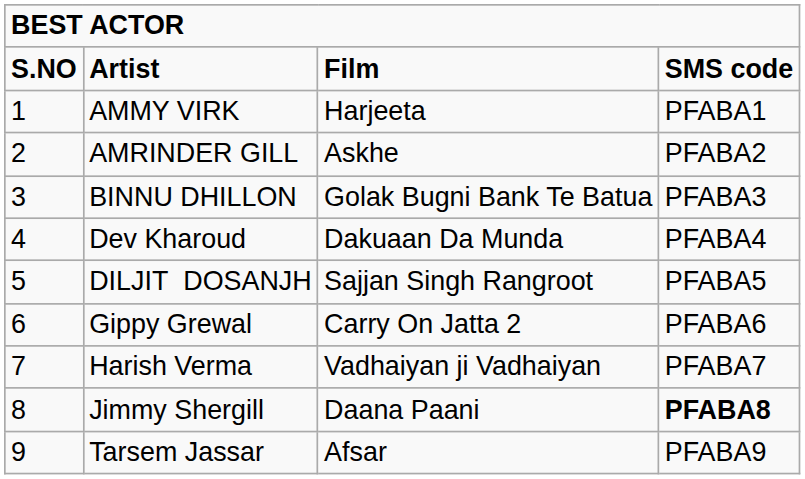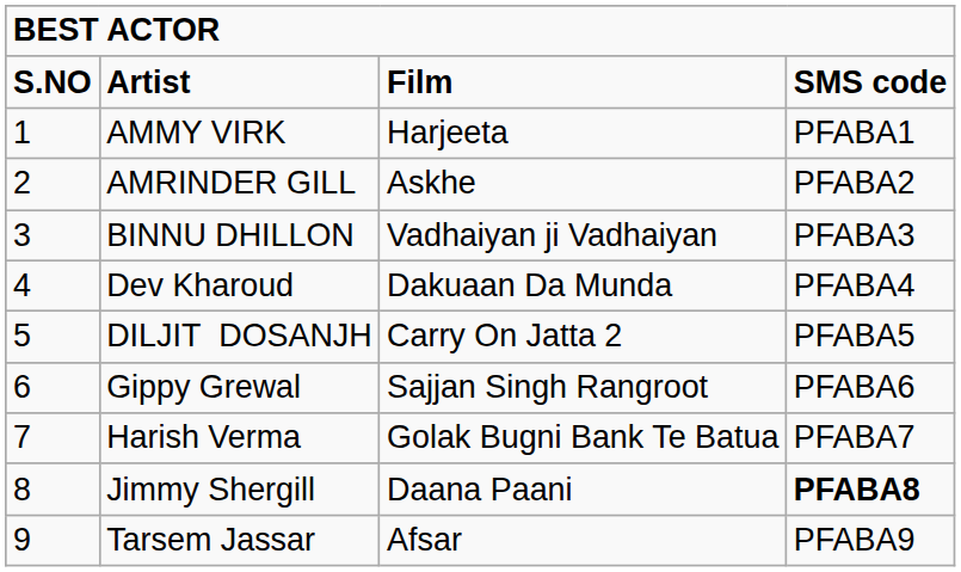 <table class="wikitable">
 <tr>
 <td colspan="4"><strong>BEST ACTOR</strong></td>
 </tr>
 <tr>
 <td><strong>S.NO</strong></td>
 <td><strong>Artist</strong></td>
 <td><strong>Film</strong></td>
 <td><strong>SMS code</strong></td>
 </tr>
 <tr>
 <td>1</td>
 <td>AMMY VIRK</td>
 <td>Harjeeta</td>
 <td>PFABA1</td>
 </tr>
 <tr>
 <td>2</td>
 <td>AMRINDER GILL</td>
 <td>Askhe</td>
 <td>PFABA2</td>
 </tr>
 <tr>
 <td>3</td>
 <td>BINNU DHILLON</td>
-<td>Golak Bugni Bank Te Batua</td>
+<td>Vadhaiyan ji Vadhaiyan</td>
 <td>PFABA3</td>
 </tr>
 <tr>
 <td>4</td>
 <td>Dev Kharoud</td>
 <td>Dakuaan Da Munda</td>
 <td>PFABA4</td>
 </tr>
 <tr>
 <td>5</td>
 <td>DILJIT  DOSANJH</td>
-<td>Sajjan Singh Rangroot</td>
+<td>Carry On Jatta 2</td>
 <td>PFABA5</td>
 </tr>
 <tr>
 <td>6</td>
 <td>Gippy Grewal</td>
-<td>Carry On Jatta 2</td>
+<td>Sajjan Singh Rangroot</td>
 <td>PFABA6</td>
 </tr>
 <tr>
 <td>7</td>
 <td>Harish Verma</td>
-<td>Vadhaiyan ji Vadhaiyan</td>
+<td>Golak Bugni Bank Te Batua</td>
 <td>PFABA7</td>
 </tr>
 <tr>
 <td>8</td>
 <td>Jimmy Shergill</td>
 <td>Daana Paani</td>
 <td><strong>PFABA8</strong></td>
 </tr>
 <tr>
 <td>9</td>
 <td>Tarsem Jassar</td>
 <td>Afsar</td>
 <td>PFABA9</td>
 </tr>
 </table>
